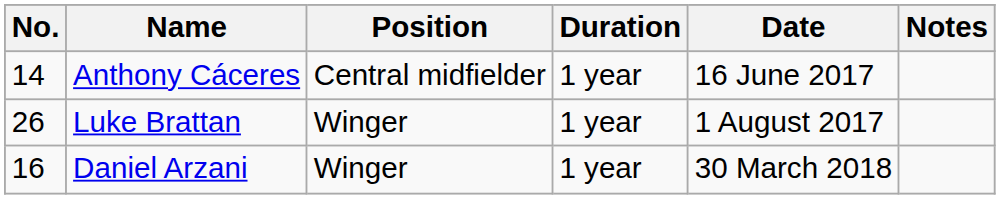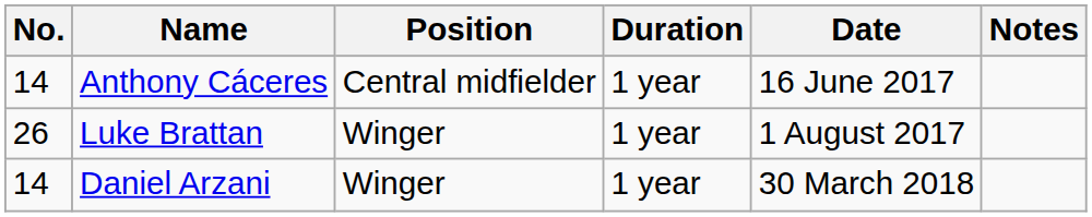 <table class="wikitable">
 <tr>
 <th>No.</th>
 <th>Name</th>
 <th>Position</th>
 <th>Duration</th>
 <th>Date</th>
 <th>Notes</th>
 </tr>
 <tr>
 <td>14</td>
 <td><a href='#'>Anthony Cáceres</a></td>
 <td>Central midfielder</td>
 <td>1 year</td>
 <td>16 June 2017</td>
 <td></td>
 </tr>
 <tr>
 <td>26</td>
 <td><a href='#'>Luke Brattan</a></td>
 <td>Winger</td>
 <td>1 year</td>
 <td>1 August 2017</td>
 <td></td>
 </tr>
 <tr>
-<td>16</td>
+<td>14</td>
 <td><a href='#'>Daniel Arzani</a></td>
 <td>Winger</td>
 <td>1 year</td>
 <td>30 March 2018</td>
 <td></td>
 </tr>
 </table>
